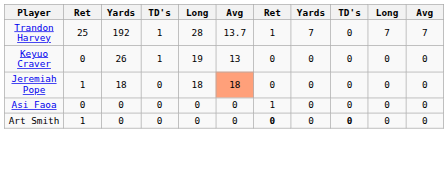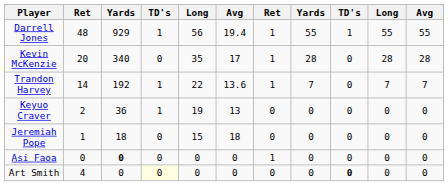 <table class="wikitable sortable">
 <tr>
 <th bgcolor="#DDDDFF" width="10%">Player</th>
 <th bgcolor="#DDDDFF" width="7%">Ret</th>
 <th bgcolor="#DDDDFF" width="7%">Yards</th>
 <th bgcolor="#DDDDFF" width="7%">TD's</th>
 <th bgcolor="#DDDDFF" width="7%">Long</th>
 <th bgcolor="#DDDDFF" width="7%">Avg</th>
 <th bgcolor="#DDDDFF" width="7%">Ret</th>
 <th bgcolor="#DDDDFF" width="7%">Yards</th>
 <th bgcolor="#DDDDFF" width="7%">TD's</th>
 <th bgcolor="#DDDDFF" width="7%">Long</th>
 <th bgcolor="#DDDDFF" width="7%">Avg</th>
 </tr>
 <tr align="center">
+<td><a href='#'>Darrell Jones</a></td>
+<td>48</td>
+<td>929</td>
+<td>1</td>
+<td>56</td>
+<td>19.4</td>
+<td>1</td>
+<td>55</td>
+<td>1</td>
+<td>55</td>
+<td>55</td>
+</tr>
+<tr align="center">
+<td><a href='#'>Kevin McKenzie</a></td>
+<td>20</td>
+<td>340</td>
+<td>0</td>
+<td>35</td>
+<td>17</td>
+<td>1</td>
+<td>28</td>
+<td>0</td>
+<td>28</td>
+<td>28</td>
+</tr>
+<tr align="center">
 <td><a href='#'>Trandon Harvey</a></td>
-<td>25</td>
+<td>14</td>
 <td>192</td>
 <td>1</td>
-<td>28</td>
-<td>13.7</td>
+<td>22</td>
+<td>13.6</td>
 <td>1</td>
 <td>7</td>
 <td>0</td>
 <td>7</td>
 <td>7</td>
 </tr>
 <tr align="center">
 <td><a href='#'>Keyuo Craver</a></td>
-<td>0</td>
-<td>26</td>
+<td>2</td>
+<td>36</td>
 <td>1</td>
 <td>19</td>
 <td>13</td>
 <td>0</td>
 <td>0</td>
 <td>0</td>
 <td>0</td>
 <td>0</td>
 </tr>
 <tr align="center">
 <td><a href='#'>Jeremiah Pope</a></td>
 <td>1</td>
 <td>18</td>
 <td>0</td>
+<td>15</td>
 <td>18</td>
-<td style="background: lightsalmon;">18</td>
 <td>0</td>
 <td>0</td>
 <td>0</td>
 <td>0</td>
 <td>0</td>
 </tr>
 <tr align="center">
 <td><a href='#'>Asi Faoa</a></td>
 <td>0</td>
-<td>0</td>
+<td><strong>0</strong></td>
 <td>0</td>
 <td>0</td>
 <td>0</td>
 <td>1</td>
 <td>0</td>
 <td>0</td>
 <td>0</td>
 <td>0</td>
 </tr>
 <tr align="center">
 <td>Art Smith</td>
-<td>1</td>
+<td>4</td>
+<td>0</td>
+<td style="background: lightyellow;">0</td>
 <td>0</td>
 <td>0</td>
 <td>0</td>
 <td>0</td>
 <td><strong>0</strong></td>
 <td>0</td>
-<td><strong>0</strong></td>
-<td>0</td>
 <td>0</td>
 </tr>
 </table>
